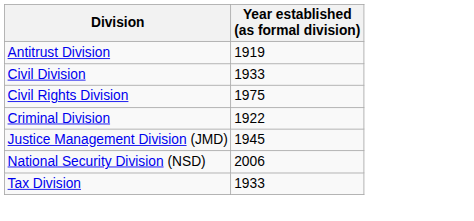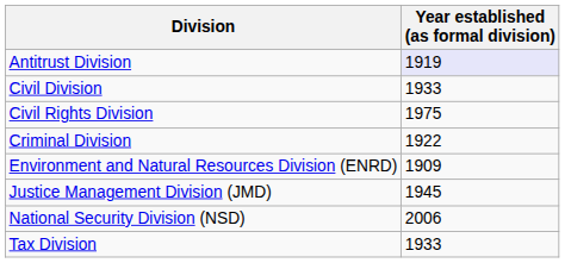 <table class="wikitable sortable">
 <tr>
 <th>Division</th>
 <th>Year established<br>(as formal division)</th>
 </tr>
 <tr>
 <td><a href='#'>Antitrust Division</a></td>
-<td>1919</td>
+<td style="background: lavender;">1919</td>
 </tr>
 <tr>
 <td><a href='#'>Civil Division</a></td>
 <td>1933</td>
 </tr>
 <tr>
 <td><a href='#'>Civil Rights Division</a></td>
 <td>1975</td>
 </tr>
 <tr>
 <td><a href='#'>Criminal Division</a></td>
 <td>1922</td>
 </tr>
 <tr>
+<td><a href='#'>Environment and Natural Resources Division</a> (ENRD)</td>
+<td>1909</td>
+</tr>
+<tr>
 <td><a href='#'>Justice Management Division</a> (JMD)</td>
 <td>1945</td>
 </tr>
 <tr>
 <td><a href='#'>National Security Division</a> (NSD)</td>
 <td>2006</td>
 </tr>
 <tr>
 <td><a href='#'>Tax Division</a></td>
 <td>1933</td>
 </tr>
 </table>
